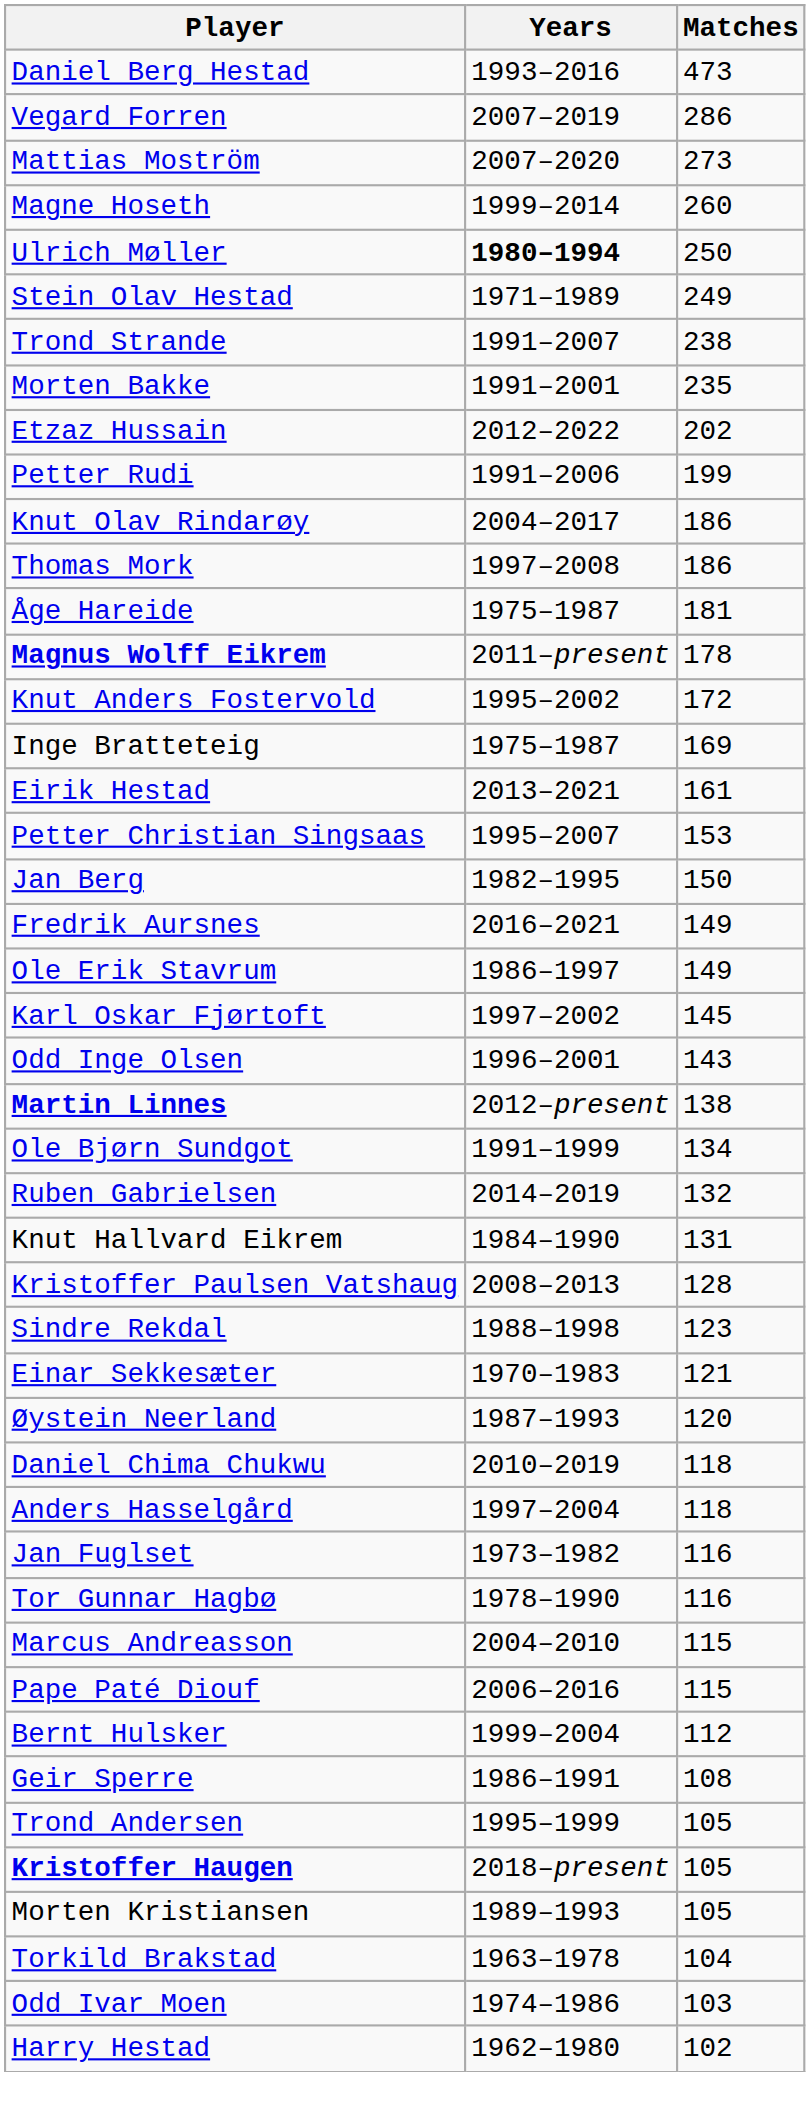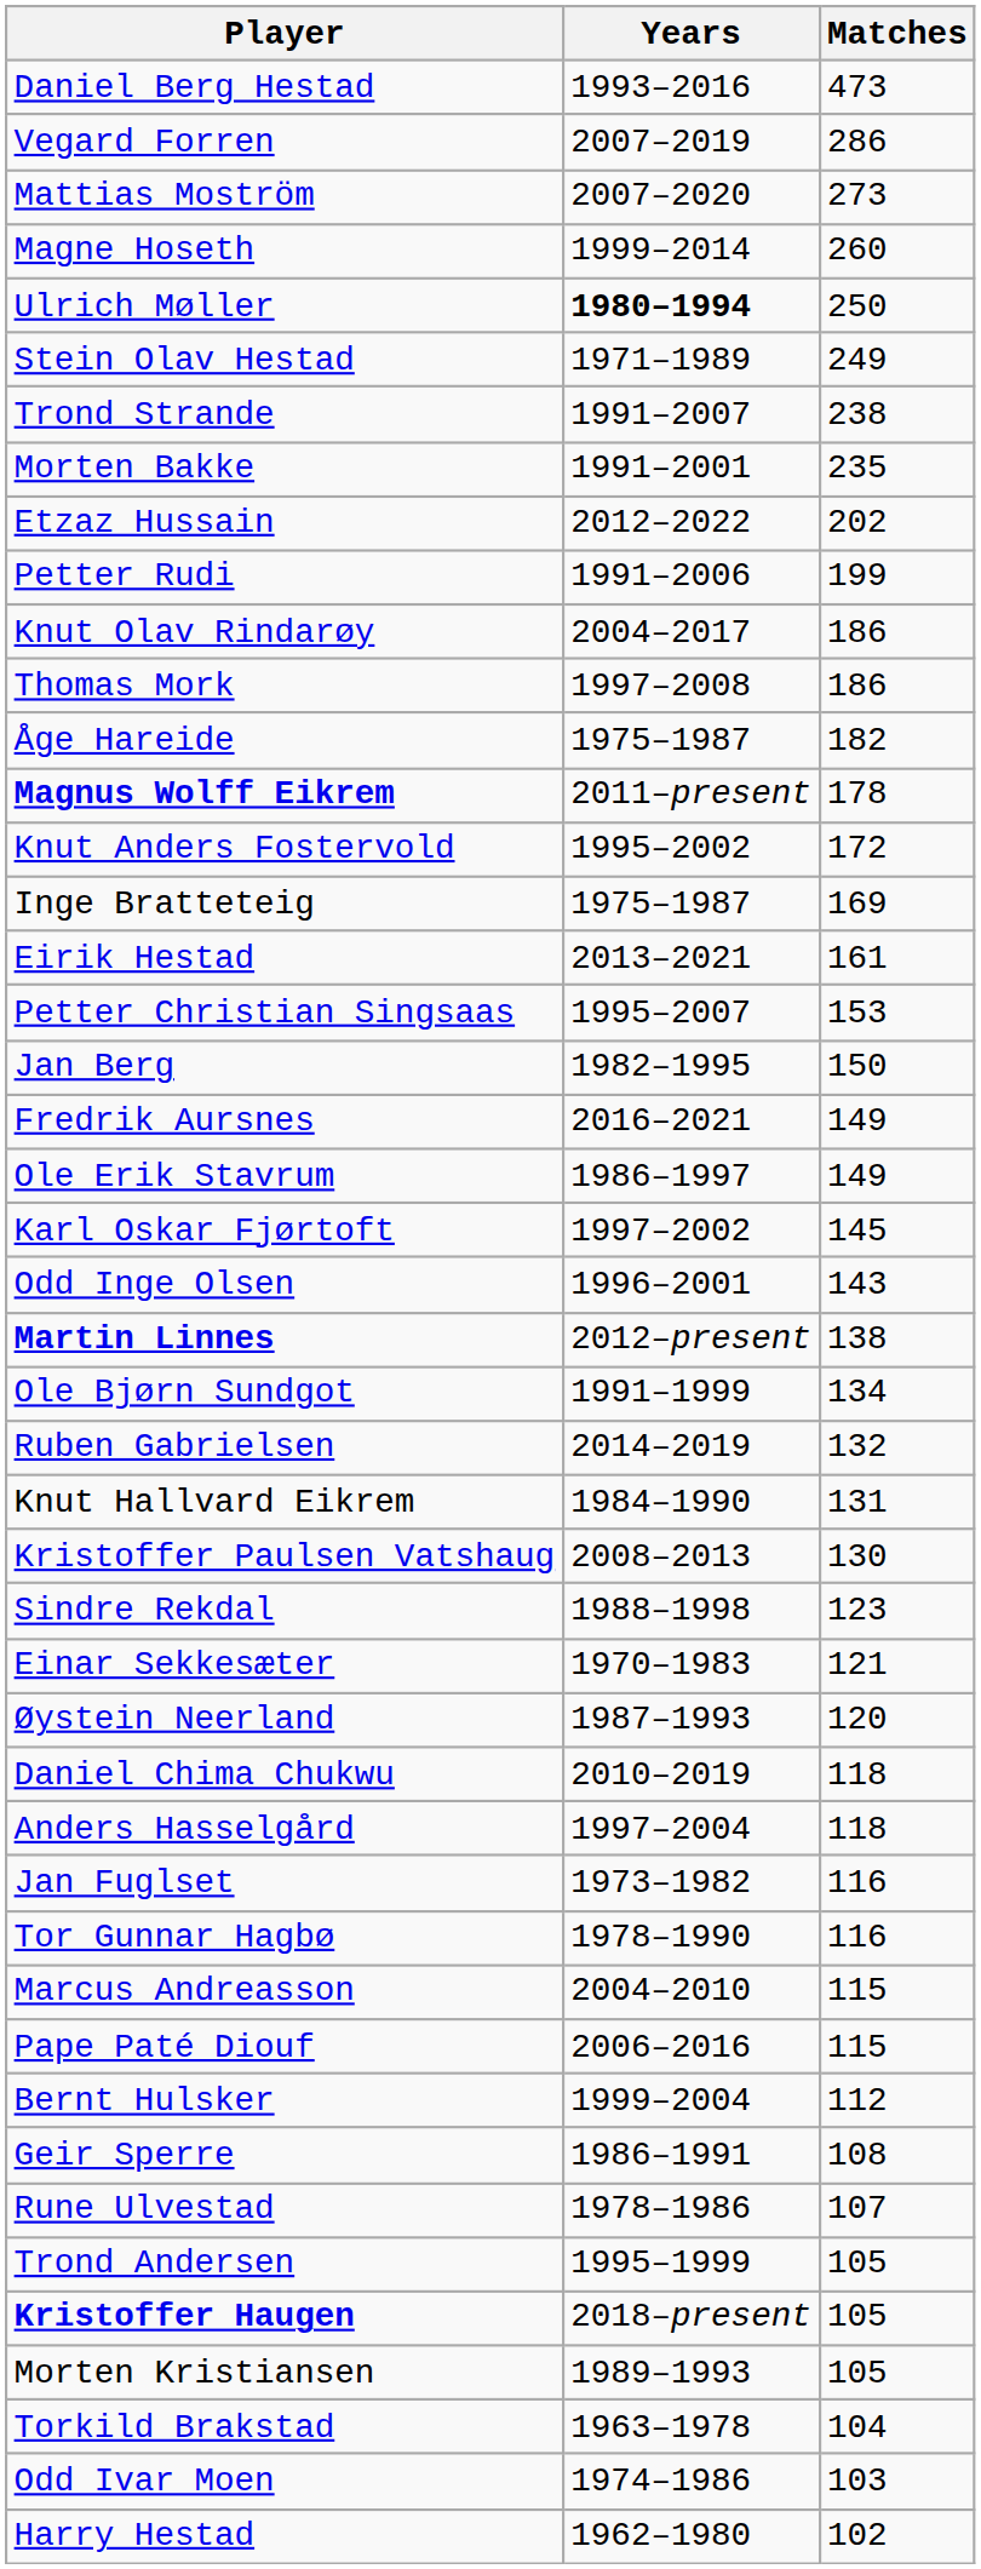 <table class=wikitable>
 <tr>
 <th>Player</th>
 <th>Years</th>
 <th>Matches</th>
 </tr>
 <tr>
 <td><a href='#'>Daniel Berg Hestad</a></td>
 <td>1993–2016</td>
 <td>473</td>
 </tr>
 <tr>
 <td><a href='#'>Vegard Forren</a></td>
 <td>2007–2019</td>
 <td>286</td>
 </tr>
 <tr>
 <td><a href='#'>Mattias Moström</a></td>
 <td>2007–2020</td>
 <td>273</td>
 </tr>
 <tr>
 <td><a href='#'>Magne Hoseth</a></td>
 <td>1999–2014</td>
 <td>260</td>
 </tr>
 <tr>
 <td><a href='#'>Ulrich Møller</a></td>
 <td><strong>1980–1994</strong></td>
 <td>250</td>
 </tr>
 <tr>
 <td><a href='#'>Stein Olav Hestad</a></td>
 <td>1971–1989</td>
 <td>249</td>
 </tr>
 <tr>
 <td><a href='#'>Trond Strande</a></td>
 <td>1991–2007</td>
 <td>238</td>
 </tr>
 <tr>
 <td><a href='#'>Morten Bakke</a></td>
 <td>1991–2001</td>
 <td>235</td>
 </tr>
 <tr>
 <td><a href='#'>Etzaz Hussain</a></td>
 <td>2012–2022</td>
 <td>202</td>
 </tr>
 <tr>
 <td><a href='#'>Petter Rudi</a></td>
 <td>1991–2006</td>
 <td>199</td>
 </tr>
 <tr>
 <td><a href='#'>Knut Olav Rindarøy</a></td>
 <td>2004–2017</td>
 <td>186</td>
 </tr>
 <tr>
 <td><a href='#'>Thomas Mork</a></td>
 <td>1997–2008</td>
 <td>186</td>
 </tr>
 <tr>
 <td><a href='#'>Åge Hareide</a></td>
 <td>1975–1987</td>
-<td>181</td>
+<td>182</td>
 </tr>
 <tr>
 <td><strong><a href='#'>Magnus Wolff Eikrem</a></strong></td>
 <td>2011–<em>present</em></td>
 <td>178</td>
 </tr>
 <tr>
 <td><a href='#'>Knut Anders Fostervold</a></td>
 <td>1995–2002</td>
 <td>172</td>
 </tr>
 <tr>
 <td>Inge Bratteteig</td>
 <td>1975–1987</td>
 <td>169</td>
 </tr>
 <tr>
 <td><a href='#'>Eirik Hestad</a></td>
 <td>2013–2021</td>
 <td>161</td>
 </tr>
 <tr>
 <td><a href='#'>Petter Christian Singsaas</a></td>
 <td>1995–2007</td>
 <td>153</td>
 </tr>
 <tr>
 <td><a href='#'>Jan Berg</a></td>
 <td>1982–1995</td>
 <td>150</td>
 </tr>
 <tr>
 <td><a href='#'>Fredrik Aursnes</a></td>
 <td>2016–2021</td>
 <td>149</td>
 </tr>
 <tr>
 <td><a href='#'>Ole Erik Stavrum</a></td>
 <td>1986–1997</td>
 <td>149</td>
 </tr>
 <tr>
 <td><a href='#'>Karl Oskar Fjørtoft</a></td>
 <td>1997–2002</td>
 <td>145</td>
 </tr>
 <tr>
 <td><a href='#'>Odd Inge Olsen</a></td>
 <td>1996–2001</td>
 <td>143</td>
 </tr>
 <tr>
 <td><strong><a href='#'>Martin Linnes</a></strong></td>
 <td>2012–<em>present</em></td>
 <td>138</td>
 </tr>
 <tr>
 <td><a href='#'>Ole Bjørn Sundgot</a></td>
 <td>1991–1999</td>
 <td>134</td>
 </tr>
 <tr>
 <td><a href='#'>Ruben Gabrielsen</a></td>
 <td>2014–2019</td>
 <td>132</td>
 </tr>
 <tr>
 <td>Knut Hallvard Eikrem</td>
 <td>1984–1990</td>
 <td>131</td>
 </tr>
 <tr>
 <td><a href='#'>Kristoffer Paulsen Vatshaug</a></td>
 <td>2008–2013</td>
-<td>128</td>
+<td>130</td>
 </tr>
 <tr>
 <td><a href='#'>Sindre Rekdal</a></td>
 <td>1988–1998</td>
 <td>123</td>
 </tr>
 <tr>
 <td><a href='#'>Einar Sekkesæter</a></td>
 <td>1970–1983</td>
 <td>121</td>
 </tr>
 <tr>
 <td><a href='#'>Øystein Neerland</a></td>
 <td>1987–1993</td>
 <td>120</td>
 </tr>
 <tr>
 <td><a href='#'>Daniel Chima Chukwu</a></td>
 <td>2010–2019</td>
 <td>118</td>
 </tr>
 <tr>
 <td><a href='#'>Anders Hasselgård</a></td>
 <td>1997–2004</td>
 <td>118</td>
 </tr>
 <tr>
 <td><a href='#'>Jan Fuglset</a></td>
 <td>1973–1982</td>
 <td>116</td>
 </tr>
 <tr>
 <td><a href='#'>Tor Gunnar Hagbø</a></td>
 <td>1978–1990</td>
 <td>116</td>
 </tr>
 <tr>
 <td><a href='#'>Marcus Andreasson</a></td>
 <td>2004–2010</td>
 <td>115</td>
 </tr>
 <tr>
 <td><a href='#'>Pape Paté Diouf</a></td>
 <td>2006–2016</td>
 <td>115</td>
 </tr>
 <tr>
 <td><a href='#'>Bernt Hulsker</a></td>
 <td>1999–2004</td>
 <td>112</td>
 </tr>
 <tr>
 <td><a href='#'>Geir Sperre</a></td>
 <td>1986–1991</td>
 <td>108</td>
 </tr>
 <tr>
+<td><a href='#'>Rune Ulvestad</a></td>
+<td>1978–1986</td>
+<td>107</td>
+</tr>
+<tr>
 <td><a href='#'>Trond Andersen</a></td>
 <td>1995–1999</td>
 <td>105</td>
 </tr>
 <tr>
 <td><strong><a href='#'>Kristoffer Haugen</a></strong></td>
 <td>2018–<em>present</em></td>
 <td>105</td>
 </tr>
 <tr>
 <td>Morten Kristiansen</td>
 <td>1989–1993</td>
 <td>105</td>
 </tr>
 <tr>
 <td><a href='#'>Torkild Brakstad</a></td>
 <td>1963–1978</td>
 <td>104</td>
 </tr>
 <tr>
 <td><a href='#'>Odd Ivar Moen</a></td>
 <td>1974–1986</td>
 <td>103</td>
 </tr>
 <tr>
 <td><a href='#'>Harry Hestad</a></td>
 <td>1962–1980</td>
 <td>102</td>
 </tr>
 </table>
